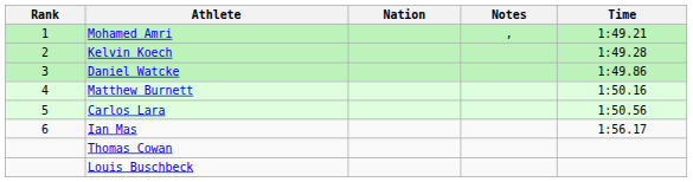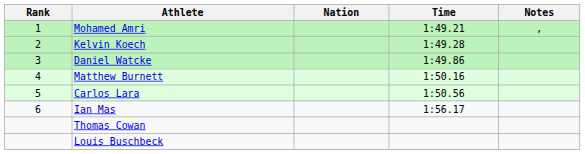 <table class="wikitable sortable" style="text-align:center;width: 60%;">
 <tr>
 <th scope="col">Rank</th>
 <th scope="col">Athlete</th>
 <th scope="col">Nation</th>
+<th scope="col">Time</th>
 <th scope="col">Notes</th>
-<th scope="col">Time</th>
 </tr>
 <tr bgcolor=bbf3bb>
 <td>1</td>
 <td align=left><a href='#'>Mohamed Amri</a></td>
 <td align=left></td>
+<td>1:49.21</td>
 <td>, </td>
-<td>1:49.21</td>
 </tr>
 <tr bgcolor=bbf3bb>
 <td>2</td>
 <td align=left><a href='#'>Kelvin Koech</a></td>
 <td align=left></td>
+<td>1:49.28</td>
 <td></td>
-<td>1:49.28</td>
 </tr>
 <tr bgcolor=bbf3bb>
 <td>3</td>
 <td align=left><a href='#'>Daniel Watcke</a></td>
 <td align=left></td>
+<td>1:49.86</td>
 <td></td>
-<td>1:49.86</td>
 </tr>
 <tr bgcolor=ddffdd>
 <td>4</td>
 <td align=left><a href='#'>Matthew Burnett</a></td>
 <td align=left></td>
+<td>1:50.16</td>
 <td></td>
-<td>1:50.16</td>
 </tr>
 <tr bgcolor=ddffdd>
 <td>5</td>
 <td align=left><a href='#'>Carlos Lara</a></td>
 <td align=left></td>
+<td>1:50.56</td>
 <td></td>
-<td>1:50.56</td>
 </tr>
 <tr>
 <td>6</td>
 <td align=left><a href='#'>Ian Mas</a></td>
 <td align=left></td>
+<td>1:56.17</td>
 <td></td>
-<td>1:56.17</td>
 </tr>
 <tr>
 <td></td>
 <td align=left><a href='#'>Thomas Cowan</a></td>
 <td align=left></td>
 <td></td>
 <td></td>
 </tr>
 <tr>
 <td></td>
 <td align=left><a href='#'>Louis Buschbeck</a></td>
 <td align=left></td>
 <td></td>
 <td></td>
 </tr>
 </table>
